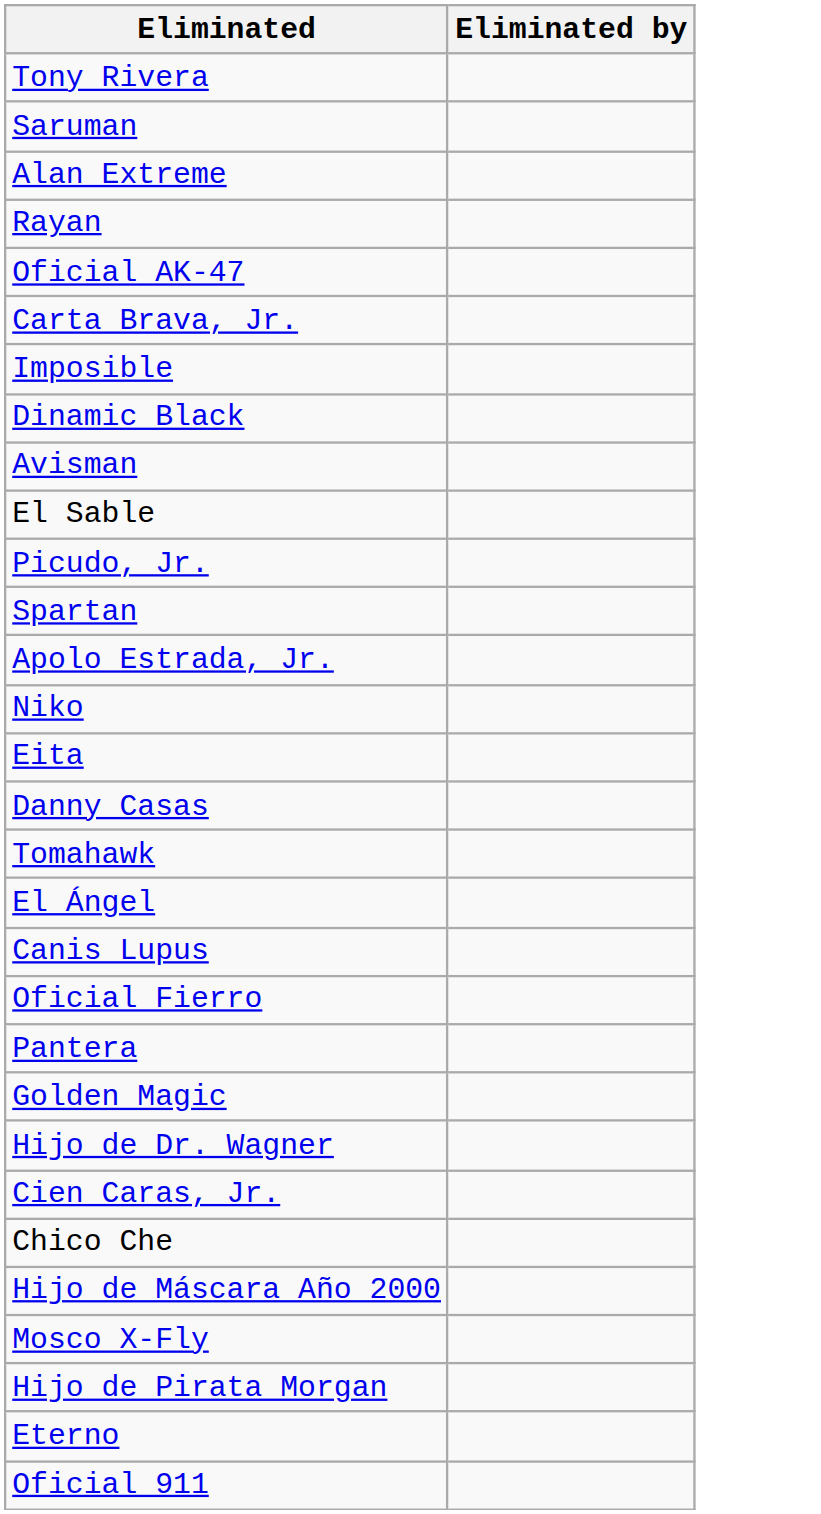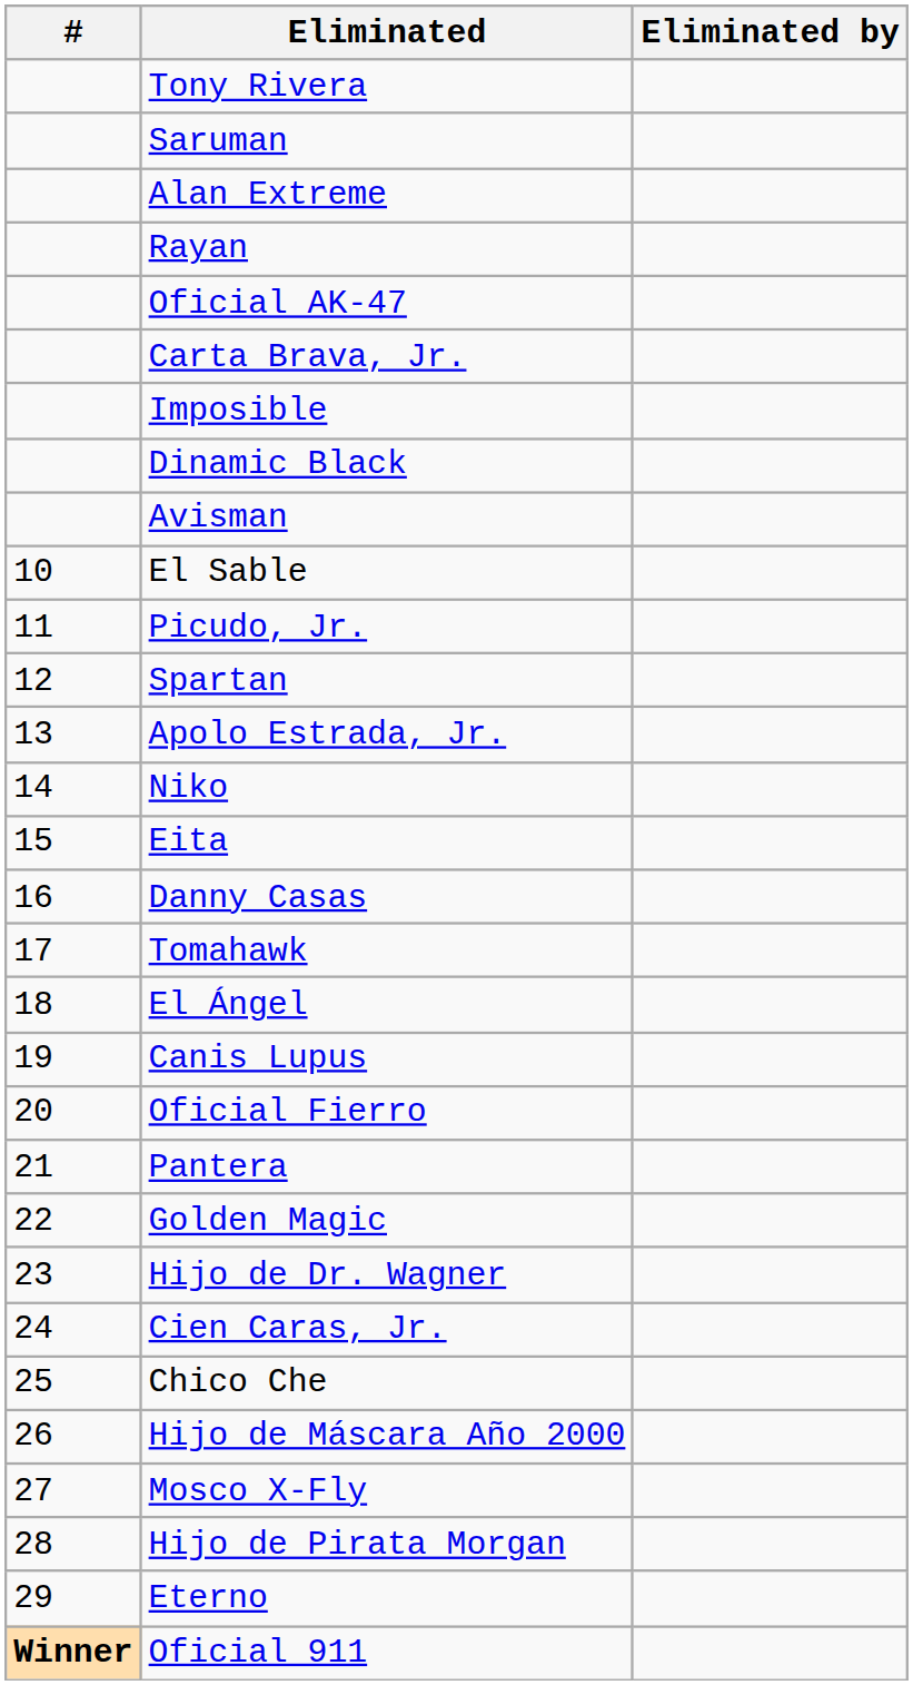 <table class="wikitable sortable">
 <tr>
+<th>#</th>
 <th>Eliminated</th>
 <th>Eliminated by</th>
 </tr>
 <tr>
+<td></td>
 <td><a href='#'>Tony Rivera</a></td>
 <td></td>
 </tr>
 <tr>
+<td></td>
 <td><a href='#'>Saruman</a></td>
 <td></td>
 </tr>
 <tr>
+<td></td>
 <td><a href='#'>Alan Extreme</a></td>
 <td></td>
 </tr>
 <tr>
+<td></td>
 <td><a href='#'>Rayan</a></td>
 <td></td>
 </tr>
 <tr>
+<td></td>
 <td><a href='#'>Oficial AK-47</a></td>
 <td></td>
 </tr>
 <tr>
+<td></td>
 <td><a href='#'>Carta Brava, Jr.</a></td>
 <td></td>
 </tr>
 <tr>
+<td></td>
 <td><a href='#'>Imposible</a></td>
 <td></td>
 </tr>
 <tr>
+<td></td>
 <td><a href='#'>Dinamic Black</a></td>
 <td></td>
 </tr>
 <tr>
+<td></td>
 <td><a href='#'>Avisman</a></td>
 <td></td>
 </tr>
 <tr>
+<td>10</td>
 <td>El Sable</td>
 <td></td>
 </tr>
 <tr>
+<td>11</td>
 <td><a href='#'>Picudo, Jr.</a></td>
 <td></td>
 </tr>
 <tr>
+<td>12</td>
 <td><a href='#'>Spartan</a></td>
 <td></td>
 </tr>
 <tr>
+<td>13</td>
 <td><a href='#'>Apolo Estrada, Jr.</a></td>
 <td></td>
 </tr>
 <tr>
+<td>14</td>
 <td><a href='#'>Niko</a></td>
 <td></td>
 </tr>
 <tr>
+<td>15</td>
 <td><a href='#'>Eita</a></td>
 <td></td>
 </tr>
 <tr>
+<td>16</td>
 <td><a href='#'>Danny Casas</a></td>
 <td></td>
 </tr>
 <tr>
+<td>17</td>
 <td><a href='#'>Tomahawk</a></td>
 <td></td>
 </tr>
 <tr>
+<td>18</td>
 <td><a href='#'>El Ángel</a></td>
 <td></td>
 </tr>
 <tr>
+<td>19</td>
 <td><a href='#'>Canis Lupus</a></td>
 <td></td>
 </tr>
 <tr>
+<td>20</td>
 <td><a href='#'>Oficial Fierro</a></td>
 <td></td>
 </tr>
 <tr>
+<td>21</td>
 <td><a href='#'>Pantera</a></td>
 <td></td>
 </tr>
 <tr>
+<td>22</td>
 <td><a href='#'>Golden Magic</a></td>
 <td></td>
 </tr>
 <tr>
+<td>23</td>
 <td><a href='#'>Hijo de Dr. Wagner</a></td>
 <td></td>
 </tr>
 <tr>
+<td>24</td>
 <td><a href='#'>Cien Caras, Jr.</a></td>
 <td></td>
 </tr>
 <tr>
+<td>25</td>
 <td>Chico Che</td>
 <td></td>
 </tr>
 <tr>
+<td>26</td>
 <td><a href='#'>Hijo de Máscara Año 2000</a></td>
 <td></td>
 </tr>
 <tr>
+<td>27</td>
 <td><a href='#'>Mosco X-Fly</a></td>
 <td></td>
 </tr>
 <tr>
+<td>28</td>
 <td><a href='#'>Hijo de Pirata Morgan</a></td>
 <td></td>
 </tr>
 <tr>
+<td>29</td>
 <td><a href='#'>Eterno</a></td>
 <td></td>
 </tr>
 <tr>
+<td style="background: #ffdead;"><strong>Winner</strong></td>
 <td><a href='#'>Oficial 911</a></td>
 <td></td>
 </tr>
 </table>
